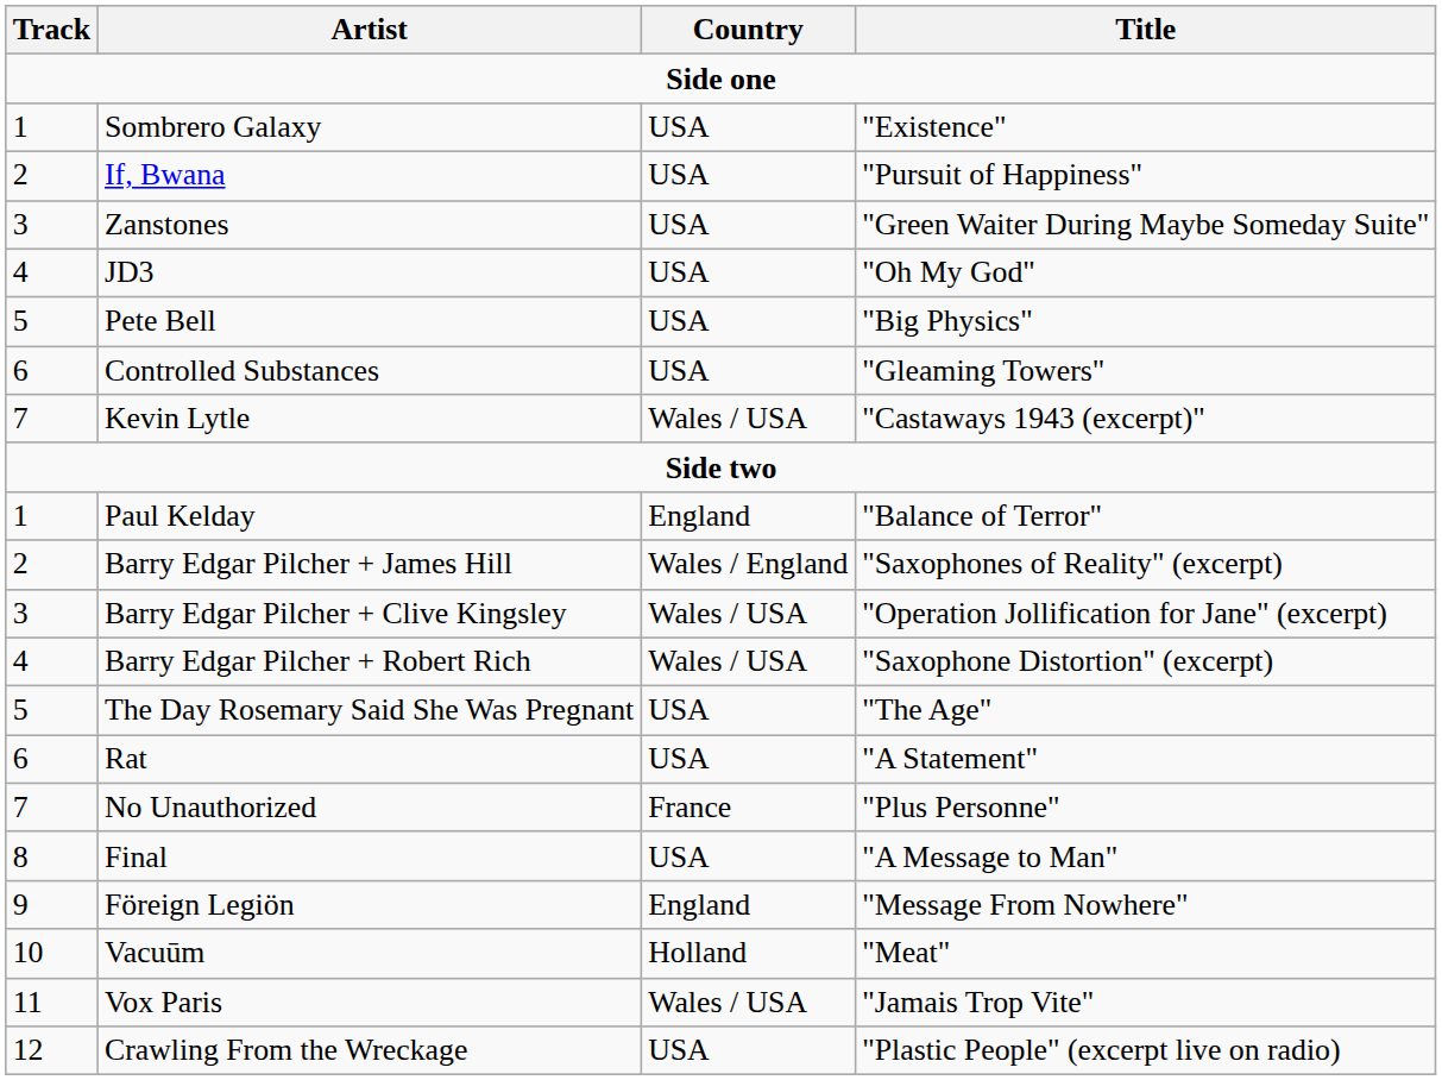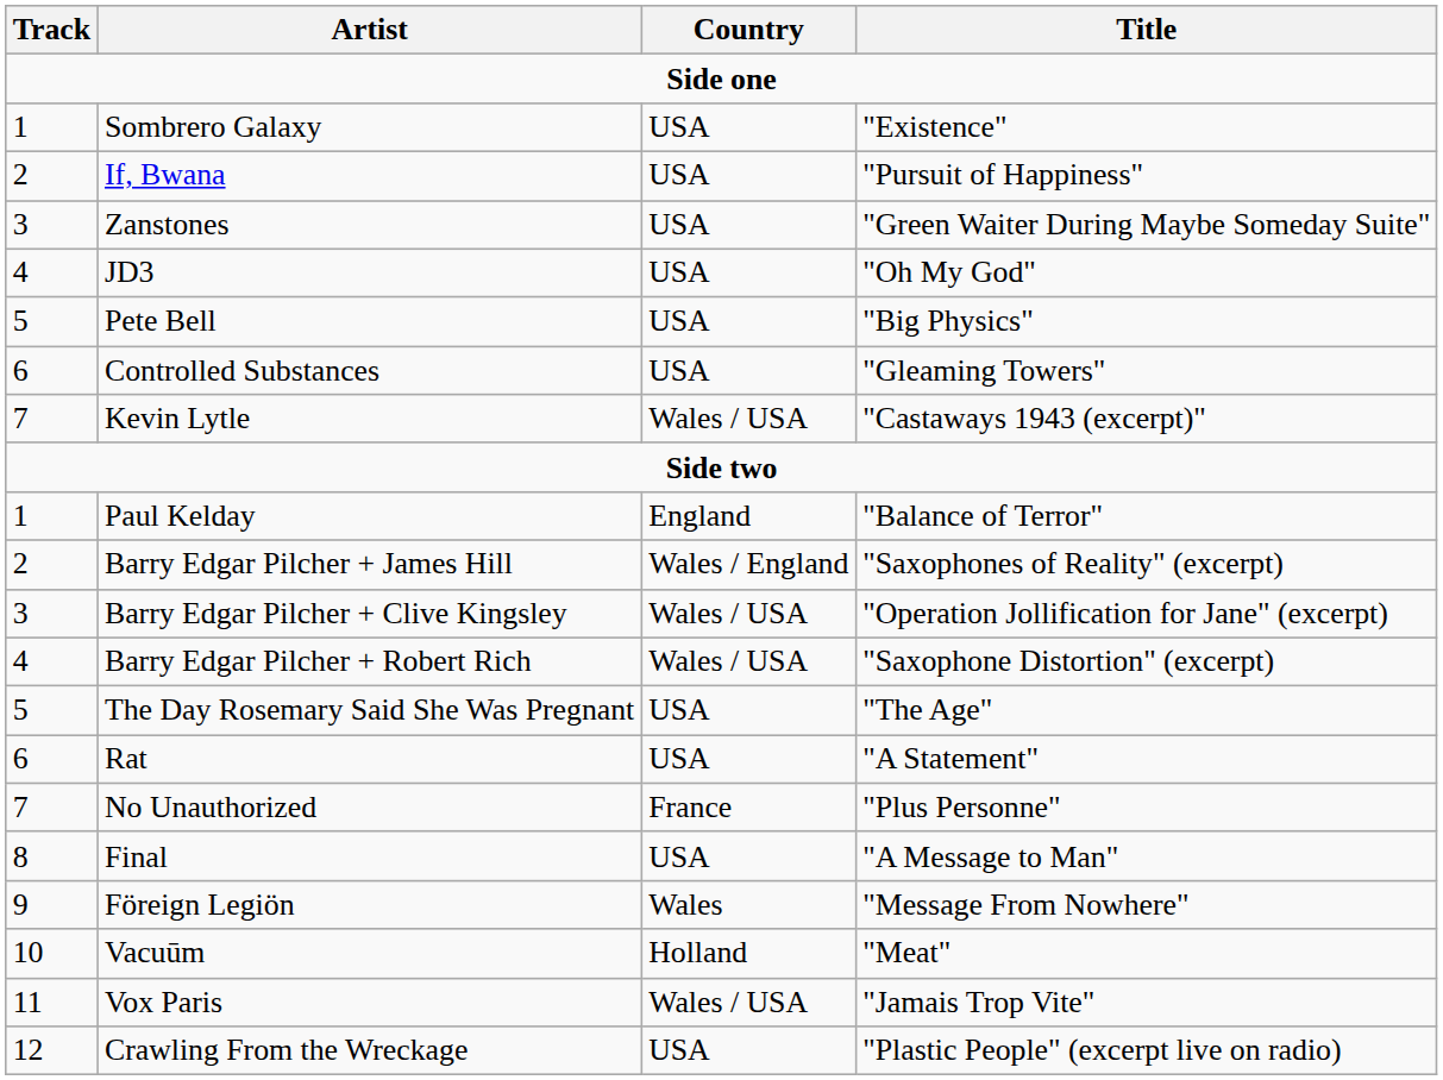 <table class="wikitable">
 <tr>
 <th>Track</th>
 <th>Artist</th>
 <th>Country</th>
 <th>Title</th>
 </tr>
 <tr>
 <td colspan="4" align="center"><strong>Side one</strong></td>
 </tr>
 <tr>
 <td>1</td>
 <td>Sombrero Galaxy</td>
 <td>USA</td>
 <td>"Existence"</td>
 </tr>
 <tr>
 <td>2</td>
 <td><a href='#'>If, Bwana</a></td>
 <td>USA</td>
 <td>"Pursuit of Happiness"</td>
 </tr>
 <tr>
 <td>3</td>
 <td>Zanstones</td>
 <td>USA</td>
 <td>"Green Waiter During Maybe Someday Suite"</td>
 </tr>
 <tr>
 <td>4</td>
 <td>JD3</td>
 <td>USA</td>
 <td>"Oh My God"</td>
 </tr>
 <tr>
 <td>5</td>
 <td>Pete Bell</td>
 <td>USA</td>
 <td>"Big Physics"</td>
 </tr>
 <tr>
 <td>6</td>
 <td>Controlled Substances</td>
 <td>USA</td>
 <td>"Gleaming Towers"</td>
 </tr>
 <tr>
 <td>7</td>
 <td>Kevin Lytle</td>
 <td>Wales / USA</td>
 <td>"Castaways 1943 (excerpt)"</td>
 </tr>
 <tr>
 <td colspan="4" align="center"><strong>Side two</strong></td>
 </tr>
 <tr>
 <td>1</td>
 <td>Paul Kelday</td>
 <td>England</td>
 <td>"Balance of Terror"</td>
 </tr>
 <tr>
 <td>2</td>
 <td>Barry Edgar Pilcher + James Hill</td>
 <td>Wales / England</td>
 <td>"Saxophones of Reality" (excerpt)</td>
 </tr>
 <tr>
 <td>3</td>
 <td>Barry Edgar Pilcher + Clive Kingsley</td>
 <td>Wales / USA</td>
 <td>"Operation Jollification for Jane" (excerpt)</td>
 </tr>
 <tr>
 <td>4</td>
 <td>Barry Edgar Pilcher + Robert Rich</td>
 <td>Wales / USA</td>
 <td>"Saxophone Distortion" (excerpt)</td>
 </tr>
 <tr>
 <td>5</td>
 <td>The Day Rosemary Said She Was Pregnant</td>
 <td>USA</td>
 <td>"The Age"</td>
 </tr>
 <tr>
 <td>6</td>
 <td>Rat</td>
 <td>USA</td>
 <td>"A Statement"</td>
 </tr>
 <tr>
 <td>7</td>
 <td>No Unauthorized</td>
 <td>France</td>
 <td>"Plus Personne"</td>
 </tr>
 <tr>
 <td>8</td>
 <td>Final</td>
 <td>USA</td>
 <td>"A Message to Man"</td>
 </tr>
 <tr>
 <td>9</td>
 <td>Föreign Legiön</td>
-<td>England</td>
+<td>Wales</td>
 <td>"Message From Nowhere"</td>
 </tr>
 <tr>
 <td>10</td>
 <td>Vacuūm</td>
 <td>Holland</td>
 <td>"Meat"</td>
 </tr>
 <tr>
 <td>11</td>
 <td>Vox Paris</td>
 <td>Wales / USA</td>
 <td>"Jamais Trop Vite"</td>
 </tr>
 <tr>
 <td>12</td>
 <td>Crawling From the Wreckage</td>
 <td>USA</td>
 <td>"Plastic People" (excerpt live on radio)</td>
 </tr>
 </table>
